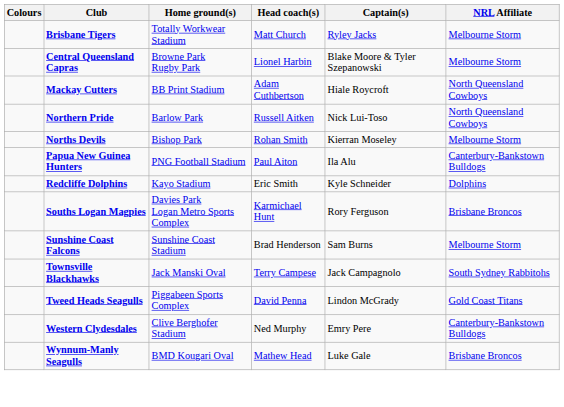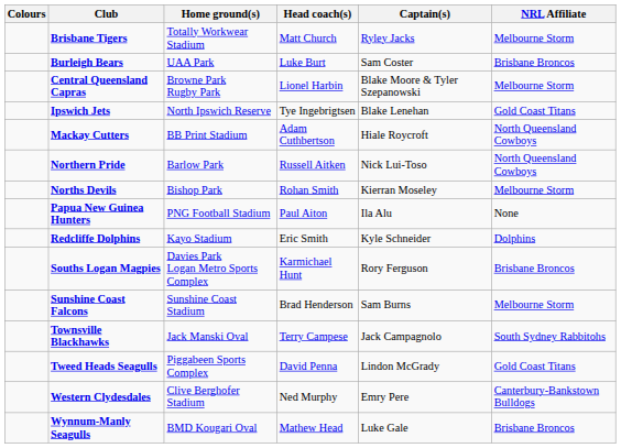 <table class="wikitable">
 <tr>
 <th>Colours</th>
 <th>Club</th>
 <th>Home ground(s)</th>
 <th>Head coach(s)</th>
 <th>Captain(s)</th>
 <th><a href='#'>NRL</a> Affiliate</th>
 </tr>
 <tr>
 <td></td>
 <td><strong><a href='#'>Brisbane Tigers</a></strong></td>
 <td><a href='#'>Totally Workwear Stadium</a></td>
 <td><a href='#'>Matt Church</a></td>
 <td><a href='#'>Ryley Jacks</a></td>
 <td> <a href='#'>Melbourne Storm</a></td>
 </tr>
 <tr>
 <td></td>
+<td><strong><a href='#'>Burleigh Bears</a></strong></td>
+<td><a href='#'>UAA Park</a></td>
+<td><a href='#'>Luke Burt</a></td>
+<td>Sam Coster</td>
+<td> <a href='#'>Brisbane Broncos</a></td>
+</tr>
+<tr>
+<td></td>
 <td><strong><a href='#'>Central Queensland Capras</a></strong></td>
 <td><a href='#'>Browne Park</a><br><a href='#'>Rugby Park</a></td>
 <td><a href='#'>Lionel Harbin</a></td>
 <td>Blake Moore & Tyler Szepanowski</td>
 <td> <a href='#'>Melbourne Storm</a></td>
+</tr>
+<tr>
+<td></td>
+<td><strong><a href='#'>Ipswich Jets</a></strong></td>
+<td><a href='#'>North Ipswich Reserve</a></td>
+<td>Tye Ingebrigtsen</td>
+<td>Blake Lenehan</td>
+<td> <a href='#'>Gold Coast Titans</a></td>
 </tr>
 <tr>
 <td></td>
 <td><strong><a href='#'>Mackay Cutters</a></strong></td>
 <td><a href='#'>BB Print Stadium</a></td>
 <td><a href='#'>Adam Cuthbertson</a></td>
 <td>Hiale Roycroft</td>
 <td> <a href='#'>North Queensland Cowboys</a></td>
 </tr>
 <tr>
 <td></td>
 <td><strong><a href='#'>Northern Pride</a></strong></td>
 <td><a href='#'>Barlow Park</a></td>
 <td><a href='#'>Russell Aitken</a></td>
 <td>Nick Lui-Toso</td>
 <td> <a href='#'>North Queensland Cowboys</a></td>
 </tr>
 <tr>
 <td></td>
 <td><strong><a href='#'>Norths Devils</a></strong></td>
 <td><a href='#'>Bishop Park</a></td>
 <td><a href='#'>Rohan Smith</a></td>
 <td>Kierran Moseley</td>
 <td> <a href='#'>Melbourne Storm</a></td>
 </tr>
 <tr>
 <td></td>
 <td><strong><a href='#'>Papua New Guinea Hunters</a></strong></td>
 <td><a href='#'>PNG Football Stadium</a></td>
 <td><a href='#'>Paul Aiton</a></td>
 <td>Ila Alu</td>
-<td> <a href='#'>Canterbury-Bankstown Bulldogs</a></td>
+<td>None</td>
 </tr>
 <tr>
 <td></td>
 <td><strong><a href='#'>Redcliffe Dolphins</a></strong></td>
 <td><a href='#'>Kayo Stadium</a></td>
 <td>Eric Smith</td>
 <td>Kyle Schneider</td>
 <td> <a href='#'>Dolphins</a></td>
 </tr>
 <tr>
 <td></td>
 <td><strong><a href='#'>Souths Logan Magpies</a></strong></td>
 <td><a href='#'>Davies Park</a><br><a href='#'>Logan Metro Sports Complex</a></td>
 <td><a href='#'>Karmichael Hunt</a></td>
 <td>Rory Ferguson</td>
 <td> <a href='#'>Brisbane Broncos</a></td>
 </tr>
 <tr>
 <td></td>
 <td><strong><a href='#'>Sunshine Coast Falcons</a></strong></td>
 <td><a href='#'>Sunshine Coast Stadium</a></td>
 <td>Brad Henderson</td>
 <td>Sam Burns</td>
 <td> <a href='#'>Melbourne Storm</a></td>
 </tr>
 <tr>
 <td></td>
 <td><strong><a href='#'>Townsville Blackhawks</a></strong></td>
 <td><a href='#'>Jack Manski Oval</a></td>
 <td><a href='#'>Terry Campese</a></td>
 <td>Jack Campagnolo</td>
 <td> <a href='#'>South Sydney Rabbitohs</a></td>
 </tr>
 <tr>
 <td></td>
 <td><strong><a href='#'>Tweed Heads Seagulls</a></strong></td>
 <td><a href='#'>Piggabeen Sports Complex</a></td>
 <td><a href='#'>David Penna</a></td>
 <td>Lindon McGrady</td>
 <td> <a href='#'>Gold Coast Titans</a></td>
 </tr>
 <tr>
 <td></td>
 <td><a href='#'><strong>Western Clydesdales</strong></a></td>
 <td><a href='#'>Clive Berghofer Stadium</a></td>
 <td>Ned Murphy</td>
 <td>Emry Pere</td>
 <td> <a href='#'>Canterbury-Bankstown Bulldogs</a></td>
 </tr>
 <tr>
 <td></td>
 <td><strong><a href='#'>Wynnum-Manly Seagulls</a></strong></td>
 <td><a href='#'>BMD Kougari Oval</a></td>
 <td><a href='#'>Mathew Head</a></td>
 <td>Luke Gale</td>
 <td> <a href='#'>Brisbane Broncos</a></td>
 </tr>
 </table>
